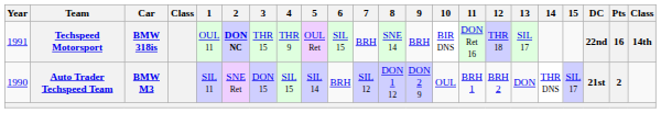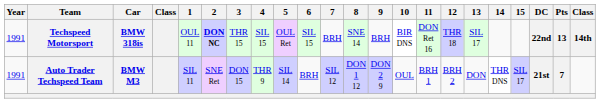 <table class="wikitable" style="text-align:center; font-size:85%">
 <tr>
 <th>Year</th>
 <th>Team</th>
 <th>Car</th>
 <th>Class</th>
 <th>1</th>
 <th>2</th>
 <th>3</th>
 <th>4</th>
 <th>5</th>
 <th>6</th>
 <th>7</th>
 <th>8</th>
 <th>9</th>
 <th>10</th>
 <th>11</th>
 <th>12</th>
 <th>13</th>
 <th>14</th>
 <th>15</th>
 <th>DC</th>
 <th>Pts</th>
 <th>Class</th>
 </tr>
 <tr>
 <td><a href='#'>1991</a></td>
 <th><a href='#'>Techspeed Motorsport</a></th>
 <th><a href='#'>BMW 318is</a></th>
 <th><span></span></th>
 <td style="background:#DFFFDF;"><a href='#'>OUL</a><br><small>11</small></td>
 <td style="background:#CFCFFF;"><strong><a href='#'>DON</a><br><small>NC</small></strong></td>
 <td style="background:#DFFFDF;"><a href='#'>THR</a><br><small>15</small></td>
-<td style="background:#DFFFDF;"><a href='#'>THR</a><br><small>9</small></td>
+<td style="background:#DFFFDF;"><a href='#'>SIL</a><br><small>15</small></td>
 <td style="background:#EFCFFF;"><a href='#'>OUL</a><br><small>Ret</small></td>
 <td style="background:#DFFFDF;"><a href='#'>SIL</a><br><small>15</small></td>
 <td><a href='#'>BRH</a></td>
 <td style="background:#DFFFDF;"><a href='#'>SNE</a><br><small>14</small></td>
 <td><a href='#'>BRH</a></td>
 <td style="background:#FFFFFF;"><a href='#'>BIR</a><br><small>DNS</small></td>
 <td style="background:#DFFFDF;"><a href='#'>DON</a><br><small>Ret</small><br><small>16</small></td>
 <td style="background:#CFCFFF;"><a href='#'>THR</a><br><small>18</small></td>
 <td style="background:#DFFFDF;"><a href='#'>SIL</a><br><small>17</small></td>
 <td></td>
 <td></td>
 <th>22nd</th>
-<th>16</th>
+<th>13</th>
 <th>14th</th>
 </tr>
 <tr>
-<td><a href='#'>1990</a></td>
+<td><a href='#'>1991</a></td>
 <th><a href='#'>Auto Trader Techspeed Team</a></th>
 <th><a href='#'>BMW M3</a></th>
 <th></th>
 <td style="background:#CFCFFF;"><a href='#'>SIL</a><br><small>11</small></td>
 <td style="background:#EFCFFF;"><a href='#'>SNE</a><br><small>Ret</small></td>
 <td style="background:#CFCFFF;"><a href='#'>DON</a><br><small>15</small></td>
-<td style="background:#DFFFDF;"><a href='#'>SIL</a><br><small>15</small></td>
+<td style="background:#DFFFDF;"><a href='#'>THR</a><br><small>9</small></td>
 <td style="background:#CFCFFF;"><a href='#'>SIL</a><br><small>14</small></td>
 <td><a href='#'>BRH</a></td>
 <td style="background:#CFCFFF;"><a href='#'>SIL</a><br><small>12</small></td>
 <td style="background:#CFCFFF;"><a href='#'>DON<br>1</a><br><small>12</small></td>
 <td style="background:#CFCFFF;"><a href='#'>DON<br>2</a><br><small>9</small></td>
 <td><a href='#'>OUL</a></td>
 <td><a href='#'>BRH<br>1</a></td>
 <td><a href='#'>BRH<br>2</a></td>
 <td><a href='#'>DON</a></td>
 <td style="background:#FFFFFF;"><a href='#'>THR</a><br><small>DNS</small></td>
 <td style="background:#CFCFFF;"><a href='#'>SIL</a><br><small>17</small></td>
 <th>21st</th>
-<th>2</th>
+<th>7</th>
 <td></td>
 </tr>
 <tr>
 <th colspan="22"></th>
 </tr>
 </table>
